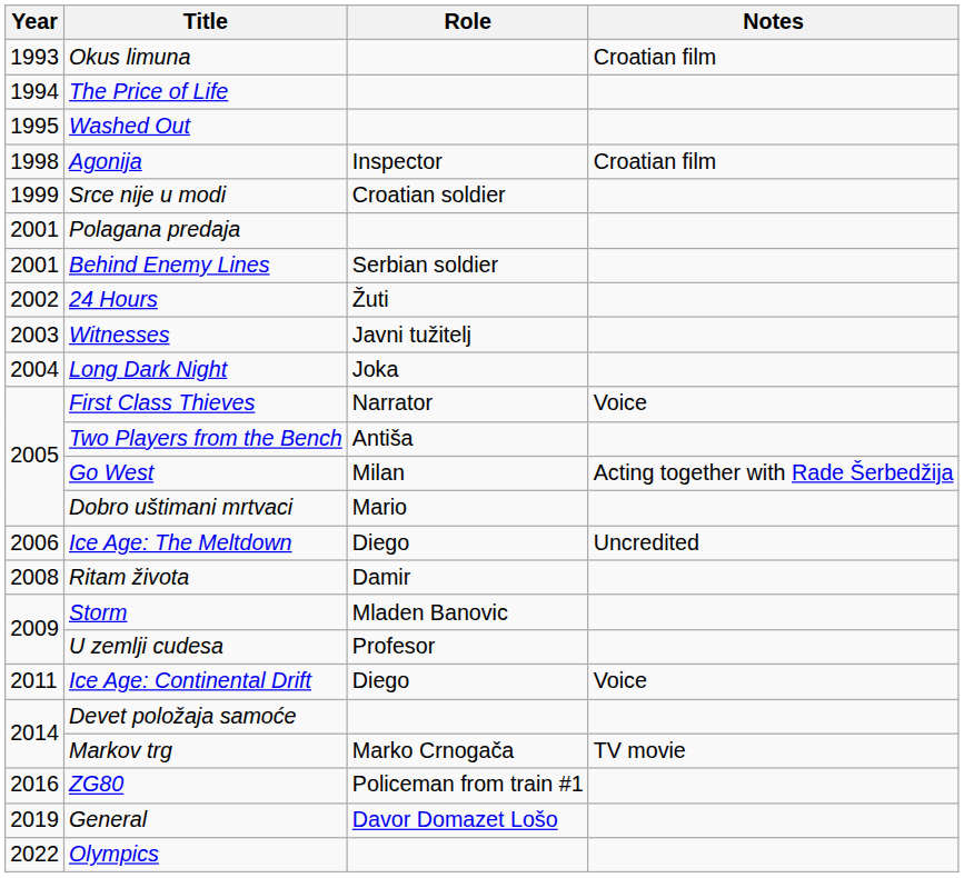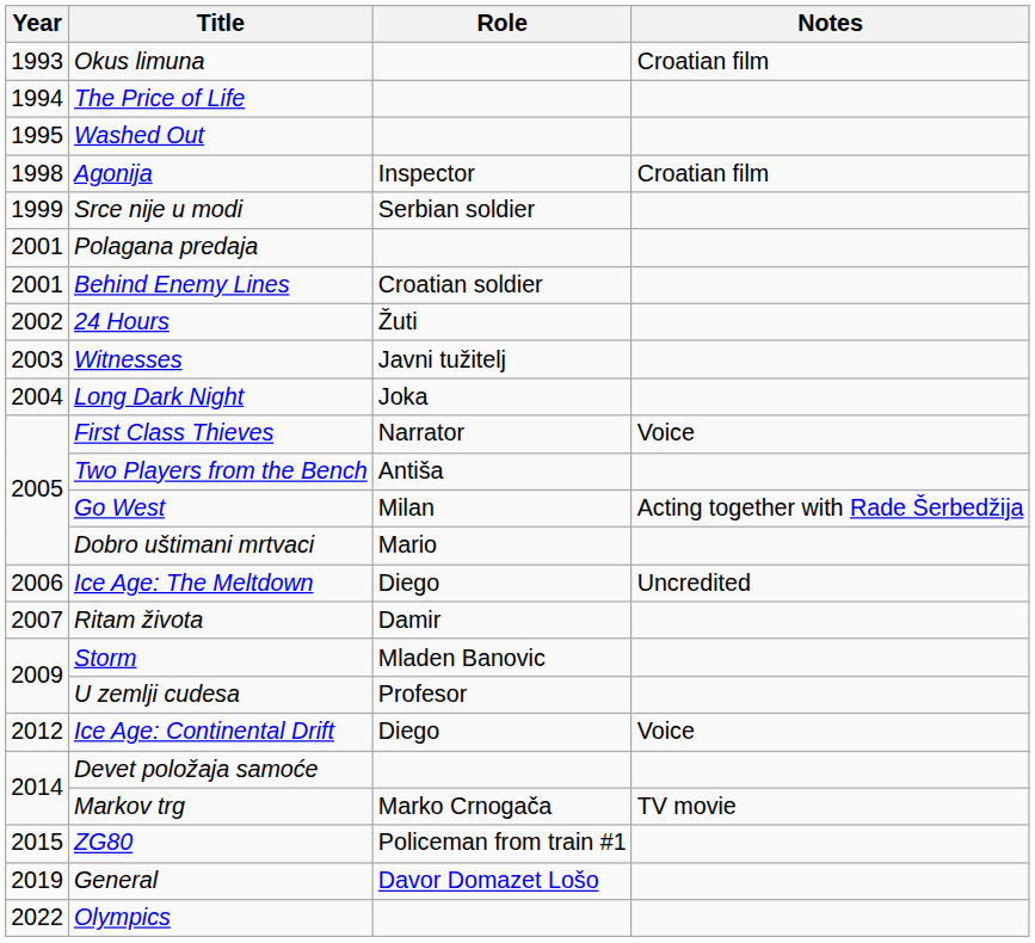 <table class="wikitable sortable">
 <tr>
 <th>Year</th>
 <th>Title</th>
 <th>Role</th>
 <th class="unsortable">Notes</th>
 </tr>
 <tr>
 <td>1993</td>
 <td><em>Okus limuna</em></td>
 <td></td>
 <td>Croatian film</td>
 </tr>
 <tr>
 <td>1994</td>
 <td><em><a href='#'>The Price of Life</a></em></td>
 <td></td>
 <td></td>
 </tr>
 <tr>
 <td>1995</td>
 <td><em><a href='#'>Washed Out</a></em></td>
 <td></td>
 <td></td>
 </tr>
 <tr>
 <td>1998</td>
 <td><em><a href='#'>Agonija</a></em></td>
 <td>Inspector</td>
 <td>Croatian film</td>
 </tr>
 <tr>
 <td>1999</td>
 <td><em>Srce nije u modi</em></td>
-<td>Croatian soldier</td>
+<td>Serbian soldier</td>
 <td></td>
 </tr>
 <tr>
 <td>2001</td>
 <td><em>Polagana predaja</em></td>
 <td></td>
 <td></td>
 </tr>
 <tr>
 <td>2001</td>
 <td><em><a href='#'>Behind Enemy Lines</a></em></td>
-<td>Serbian soldier</td>
+<td>Croatian soldier</td>
 <td></td>
 </tr>
 <tr>
 <td>2002</td>
 <td><em><a href='#'>24 Hours</a></em></td>
 <td>Žuti</td>
 <td></td>
 </tr>
 <tr>
 <td>2003</td>
 <td><em><a href='#'>Witnesses</a></em></td>
 <td>Javni tužitelj</td>
 <td></td>
 </tr>
 <tr>
 <td>2004</td>
 <td><em><a href='#'>Long Dark Night</a></em></td>
 <td>Joka</td>
 <td></td>
 </tr>
 <tr>
 <td rowspan=4>2005</td>
 <td><em><a href='#'>First Class Thieves</a></em></td>
 <td>Narrator</td>
 <td>Voice</td>
 </tr>
 <tr>
 <td><em><a href='#'>Two Players from the Bench</a></em></td>
 <td>Antiša</td>
 <td></td>
 </tr>
 <tr>
 <td><em><a href='#'>Go West</a></em></td>
 <td>Milan</td>
 <td>Acting together with <a href='#'>Rade Šerbedžija</a></td>
 </tr>
 <tr>
 <td><em>Dobro uštimani mrtvaci</em></td>
 <td>Mario</td>
 <td></td>
 </tr>
 <tr>
 <td>2006</td>
 <td><em><a href='#'>Ice Age: The Meltdown</a></em></td>
 <td>Diego</td>
 <td>Uncredited</td>
 </tr>
 <tr>
-<td>2008</td>
+<td>2007</td>
 <td><em>Ritam života</em></td>
 <td>Damir</td>
 <td></td>
 </tr>
 <tr>
 <td rowspan=2>2009</td>
 <td><em><a href='#'>Storm</a></em></td>
 <td>Mladen Banovic</td>
 <td></td>
 </tr>
 <tr>
 <td><em>U zemlji cudesa</em></td>
 <td>Profesor</td>
 <td></td>
 </tr>
 <tr>
-<td>2011</td>
+<td>2012</td>
 <td><em><a href='#'>Ice Age: Continental Drift</a></em></td>
 <td>Diego</td>
 <td>Voice</td>
 </tr>
 <tr>
 <td rowspan=2>2014</td>
 <td><em>Devet položaja samoće</em></td>
 <td></td>
 <td></td>
 </tr>
 <tr>
 <td><em>Markov trg</em></td>
 <td>Marko Crnogača</td>
 <td>TV movie</td>
 </tr>
 <tr>
-<td>2016</td>
+<td>2015</td>
 <td><em><a href='#'>ZG80</a></em></td>
 <td>Policeman from train #1</td>
 <td></td>
 </tr>
 <tr>
 <td>2019</td>
 <td><em>General</em></td>
 <td><a href='#'>Davor Domazet Lošo</a></td>
 <td></td>
 </tr>
 <tr>
 <td>2022</td>
 <td><em><a href='#'>Olympics</a></em></td>
 <td></td>
 <td align = "center"></td>
 </tr>
 </table>
